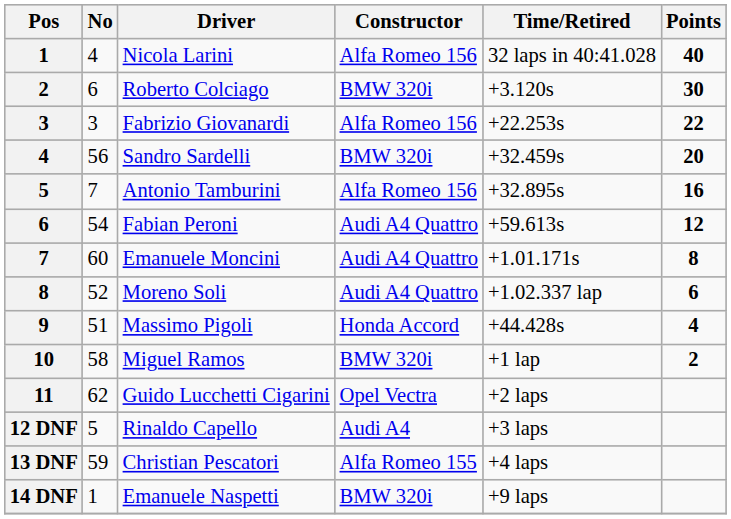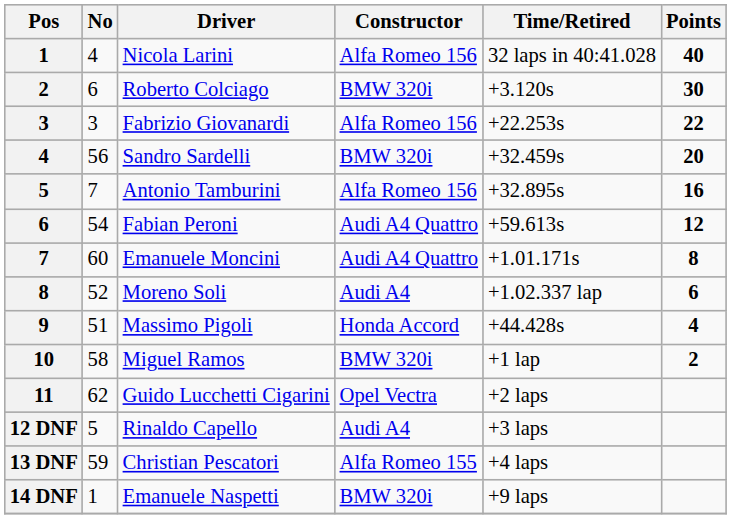 <table class="wikitable" style="font-size: 80%;">
 <tr>
 <th>Pos</th>
 <th>No</th>
 <th>Driver</th>
 <th>Constructor</th>
 <th>Time/Retired</th>
 <th>Points</th>
 </tr>
 <tr>
 <th>1</th>
 <td>4</td>
 <td> <a href='#'>Nicola Larini</a></td>
 <td><a href='#'>Alfa Romeo 156</a></td>
 <td>32 laps in 40:41.028</td>
 <td align=center><strong>40</strong></td>
 </tr>
 <tr>
 <th>2</th>
 <td>6</td>
 <td> <a href='#'>Roberto Colciago</a></td>
 <td><a href='#'>BMW 320i</a></td>
 <td>+3.120s</td>
 <td align=center><strong>30</strong></td>
 </tr>
 <tr>
 <th>3</th>
 <td>3</td>
 <td> <a href='#'>Fabrizio Giovanardi</a></td>
 <td><a href='#'>Alfa Romeo 156</a></td>
 <td>+22.253s</td>
 <td align=center><strong>22</strong></td>
 </tr>
 <tr>
 <th>4</th>
 <td>56</td>
 <td> <a href='#'>Sandro Sardelli</a></td>
 <td><a href='#'>BMW 320i</a></td>
 <td>+32.459s</td>
 <td align=center><strong>20</strong></td>
 </tr>
 <tr>
 <th>5</th>
 <td>7</td>
 <td> <a href='#'>Antonio Tamburini</a></td>
 <td><a href='#'>Alfa Romeo 156</a></td>
 <td>+32.895s</td>
 <td align=center><strong>16</strong></td>
 </tr>
 <tr>
 <th>6</th>
 <td>54</td>
 <td> <a href='#'>Fabian Peroni</a></td>
 <td><a href='#'>Audi A4 Quattro</a></td>
 <td>+59.613s</td>
 <td align=center><strong>12</strong></td>
 </tr>
 <tr>
 <th>7</th>
 <td>60</td>
 <td> <a href='#'>Emanuele Moncini</a></td>
 <td><a href='#'>Audi A4 Quattro</a></td>
 <td>+1.01.171s</td>
 <td align=center><strong>8</strong></td>
 </tr>
 <tr>
 <th>8</th>
 <td>52</td>
 <td> <a href='#'>Moreno Soli</a></td>
-<td><a href='#'>Audi A4 Quattro</a></td>
+<td><a href='#'>Audi A4</a></td>
 <td>+1.02.337 lap</td>
 <td align=center><strong>6</strong></td>
 </tr>
 <tr>
 <th>9</th>
 <td>51</td>
 <td> <a href='#'>Massimo Pigoli</a></td>
 <td><a href='#'>Honda Accord</a></td>
 <td>+44.428s</td>
 <td align=center><strong>4</strong></td>
 </tr>
 <tr>
 <th>10</th>
 <td>58</td>
 <td> <a href='#'>Miguel Ramos</a></td>
 <td><a href='#'>BMW 320i</a></td>
 <td>+1 lap</td>
 <td align=center><strong>2</strong></td>
 </tr>
 <tr>
 <th>11</th>
 <td>62</td>
 <td> <a href='#'>Guido Lucchetti Cigarini</a></td>
 <td><a href='#'>Opel Vectra</a></td>
 <td>+2 laps</td>
 <td></td>
 </tr>
 <tr>
 <th>12 DNF</th>
 <td>5</td>
 <td> <a href='#'>Rinaldo Capello</a></td>
 <td><a href='#'>Audi A4</a></td>
 <td>+3 laps</td>
 <td></td>
 </tr>
 <tr>
 <th>13 DNF</th>
 <td>59</td>
 <td> <a href='#'>Christian Pescatori</a></td>
 <td><a href='#'>Alfa Romeo 155</a></td>
 <td>+4 laps</td>
 <td></td>
 </tr>
 <tr>
 <th>14 DNF</th>
 <td>1</td>
 <td> <a href='#'>Emanuele Naspetti</a></td>
 <td><a href='#'>BMW 320i</a></td>
 <td>+9 laps</td>
 <td></td>
 </tr>
 <tr>
 </tr>
 </table>
